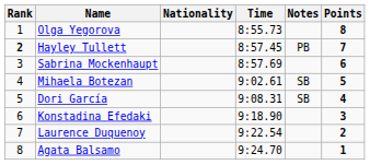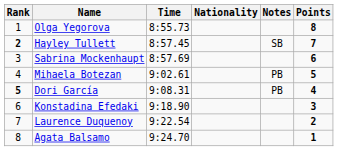 <table class="wikitable sortable" style="text-align:center">
 <tr>
 <th>Rank</th>
 <th>Name</th>
+<th>Time</th>
 <th>Nationality</th>
-<th>Time</th>
 <th>Notes</th>
 <th>Points</th>
 </tr>
 <tr>
 <td>1</td>
 <td align=left><a href='#'>Olga Yegorova</a></td>
+<td>8:55.73</td>
 <td align=left></td>
-<td>8:55.73</td>
 <td></td>
 <td><strong>8</strong></td>
 </tr>
 <tr>
 <td><strong>2</strong></td>
 <td align=left><a href='#'>Hayley Tullett</a></td>
+<td>8:57.45</td>
 <td align=left></td>
-<td>8:57.45</td>
-<td>PB</td>
+<td>SB</td>
 <td><strong>7</strong></td>
 </tr>
 <tr>
 <td>3</td>
 <td align=left><a href='#'>Sabrina Mockenhaupt</a></td>
+<td>8:57.69</td>
 <td align=left></td>
-<td>8:57.69</td>
 <td></td>
 <td><strong>6</strong></td>
 </tr>
 <tr>
 <td>4</td>
 <td align=left><a href='#'>Mihaela Botezan</a></td>
+<td>9:02.61</td>
 <td align=left></td>
-<td>9:02.61</td>
-<td>SB</td>
+<td>PB</td>
 <td><strong>5</strong></td>
 </tr>
 <tr>
-<td>5</td>
+<td><strong>5</strong></td>
 <td align=left><a href='#'>Dori García</a></td>
+<td>9:08.31</td>
 <td align=left></td>
-<td>9:08.31</td>
-<td>SB</td>
+<td>PB</td>
 <td><strong>4</strong></td>
 </tr>
 <tr>
 <td>6</td>
 <td align=left><a href='#'>Konstadina Efedaki</a></td>
+<td>9:18.90</td>
 <td align=left></td>
-<td>9:18.90</td>
 <td></td>
 <td><strong>3</strong></td>
 </tr>
 <tr>
 <td>7</td>
 <td align=left><a href='#'>Laurence Duquenoy</a></td>
+<td>9:22.54</td>
 <td align=left></td>
-<td>9:22.54</td>
 <td></td>
 <td><strong>2</strong></td>
 </tr>
 <tr>
 <td>8</td>
 <td align=left><a href='#'>Agata Balsamo</a></td>
+<td>9:24.70</td>
 <td align=left></td>
-<td>9:24.70</td>
 <td></td>
 <td><strong>1</strong></td>
 </tr>
 </table>
